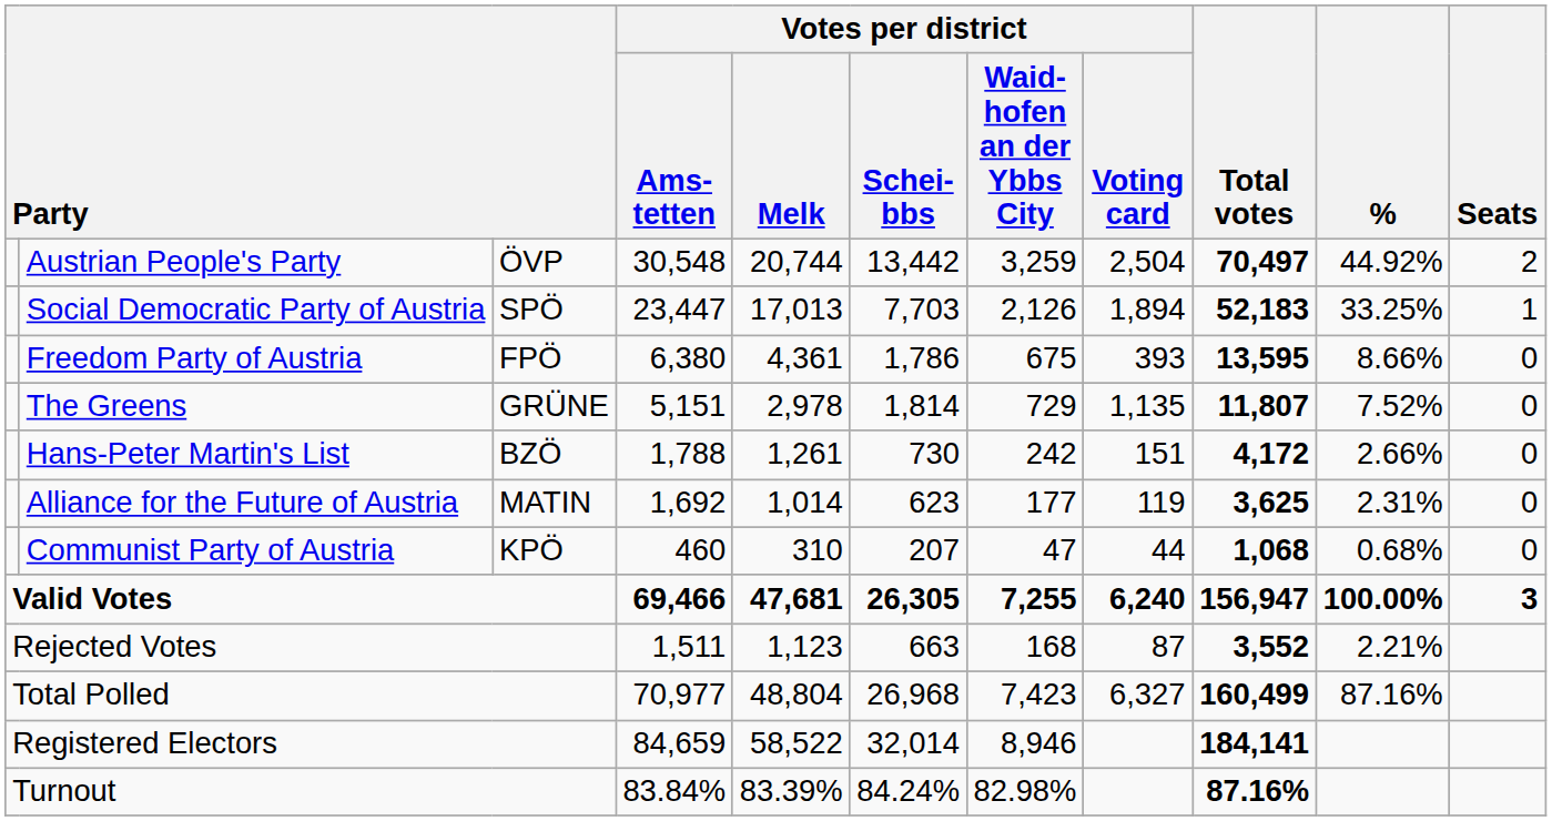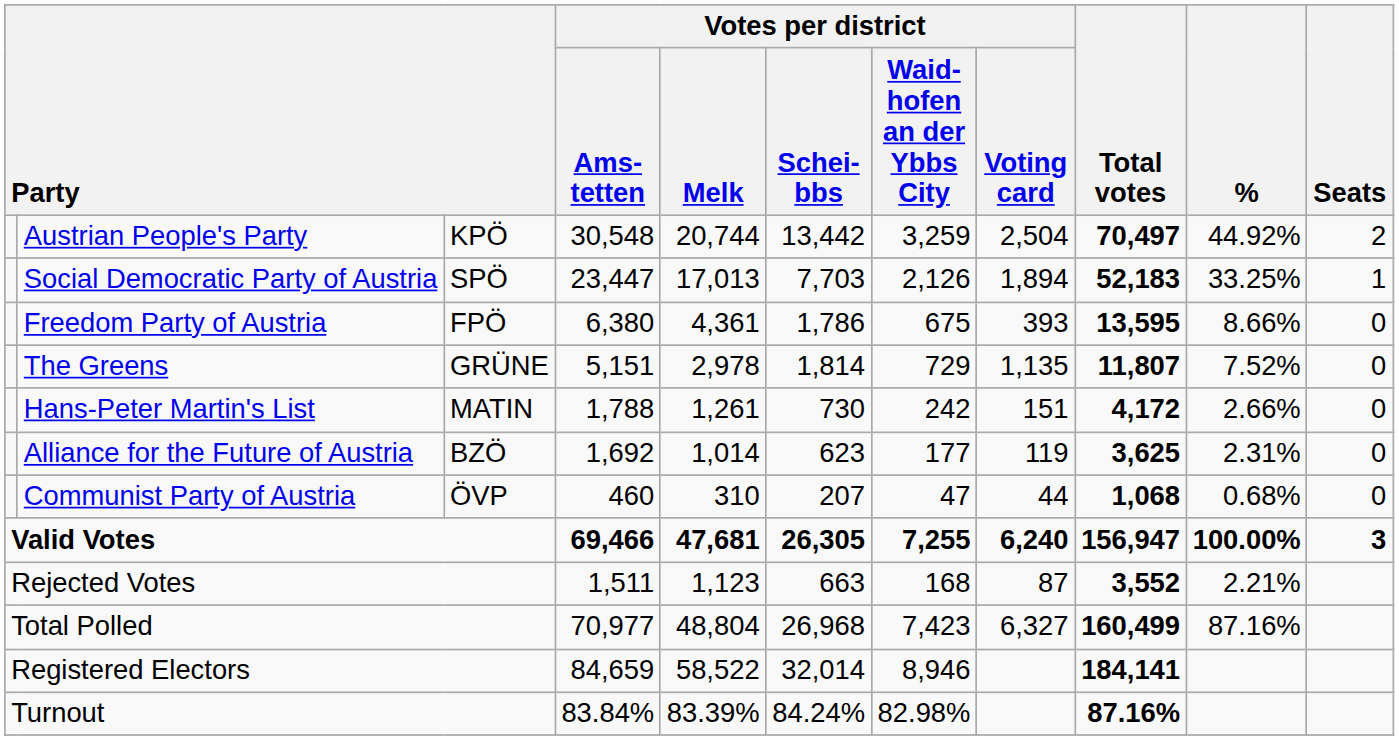 <table class="wikitable" border="1" style="text-align:right;">
 <tr>
 <th style="text-align:left;" valign=bottom rowspan=2 colspan=3>Party</th>
 <th colspan=5>Votes per district</th>
 <th align=center valign=bottom rowspan=2 width="50">Total<br>votes</th>
 <th align=center valign=bottom rowspan=2 width="50">%</th>
 <th align=center valign=bottom rowspan=2>Seats</th>
 </tr>
 <tr>
 <th align=center valign=bottom width="50"><a href='#'>Ams-<br>tetten</a></th>
 <th align=center valign=bottom width="50"><a href='#'>Melk</a></th>
 <th align=center valign=bottom width="50"><a href='#'>Schei-<br>bbs</a></th>
 <th align=center valign=bottom width="50"><a href='#'>Waid-<br>hofen<br>an der<br>Ybbs<br>City</a></th>
 <th align=center valign=bottom width="50"><a href='#'>Voting<br>card</a></th>
 </tr>
 <tr>
 <td></td>
 <td align=left><a href='#'>Austrian People's Party</a></td>
-<td align=left>ÖVP</td>
+<td align=left>KPÖ</td>
 <td>30,548</td>
 <td>20,744</td>
 <td>13,442</td>
 <td>3,259</td>
 <td>2,504</td>
 <td><strong>70,497</strong></td>
 <td>44.92%</td>
 <td>2</td>
 </tr>
 <tr>
 <td></td>
 <td align=left style="white-space: nowrap;"><a href='#'>Social Democratic Party of Austria</a></td>
 <td align=left>SPÖ</td>
 <td>23,447</td>
 <td>17,013</td>
 <td>7,703</td>
 <td>2,126</td>
 <td>1,894</td>
 <td><strong>52,183</strong></td>
 <td>33.25%</td>
 <td>1</td>
 </tr>
 <tr>
 <td></td>
 <td align=left><a href='#'>Freedom Party of Austria</a></td>
 <td align=left>FPÖ</td>
 <td>6,380</td>
 <td>4,361</td>
 <td>1,786</td>
 <td>675</td>
 <td>393</td>
 <td><strong>13,595</strong></td>
 <td>8.66%</td>
 <td>0</td>
 </tr>
 <tr>
 <td></td>
 <td align=left><a href='#'>The Greens</a></td>
 <td align=left>GRÜNE</td>
 <td>5,151</td>
 <td>2,978</td>
 <td>1,814</td>
 <td>729</td>
 <td>1,135</td>
 <td><strong>11,807</strong></td>
 <td>7.52%</td>
 <td>0</td>
 </tr>
 <tr>
 <td></td>
 <td align=left><a href='#'>Hans-Peter Martin's List</a></td>
-<td align=left>BZÖ</td>
+<td align=left>MATIN</td>
 <td>1,788</td>
 <td>1,261</td>
 <td>730</td>
 <td>242</td>
 <td>151</td>
 <td><strong>4,172</strong></td>
 <td>2.66%</td>
 <td>0</td>
 </tr>
 <tr>
 <td></td>
 <td align=left><a href='#'>Alliance for the Future of Austria</a></td>
-<td align=left>MATIN</td>
+<td align=left>BZÖ</td>
 <td>1,692</td>
 <td>1,014</td>
 <td>623</td>
 <td>177</td>
 <td>119</td>
 <td><strong>3,625</strong></td>
 <td>2.31%</td>
 <td>0</td>
 </tr>
 <tr>
 <td></td>
 <td align=left><a href='#'>Communist Party of Austria</a></td>
-<td align=left>KPÖ</td>
+<td align=left>ÖVP</td>
 <td>460</td>
 <td>310</td>
 <td>207</td>
 <td>47</td>
 <td>44</td>
 <td><strong>1,068</strong></td>
 <td>0.68%</td>
 <td>0</td>
 </tr>
 <tr style="font-weight:bold">
 <td align=left colspan=3>Valid Votes</td>
 <td>69,466</td>
 <td>47,681</td>
 <td>26,305</td>
 <td>7,255</td>
 <td>6,240</td>
 <td>156,947</td>
 <td>100.00%</td>
 <td>3</td>
 </tr>
 <tr>
 <td align=left colspan=3>Rejected Votes</td>
 <td>1,511</td>
 <td>1,123</td>
 <td>663</td>
 <td>168</td>
 <td>87</td>
 <td><strong>3,552</strong></td>
 <td>2.21%</td>
 <td></td>
 </tr>
 <tr>
 <td align=left colspan=3>Total Polled</td>
 <td>70,977</td>
 <td>48,804</td>
 <td>26,968</td>
 <td>7,423</td>
 <td>6,327</td>
 <td><strong>160,499</strong></td>
 <td>87.16%</td>
 <td></td>
 </tr>
 <tr>
 <td align=left colspan=3>Registered Electors</td>
 <td>84,659</td>
 <td>58,522</td>
 <td>32,014</td>
 <td>8,946</td>
 <td></td>
 <td><strong>184,141</strong></td>
 <td></td>
 <td></td>
 </tr>
 <tr>
 <td align=left colspan=3>Turnout</td>
 <td>83.84%</td>
 <td>83.39%</td>
 <td>84.24%</td>
 <td>82.98%</td>
 <td></td>
 <td><strong>87.16%</strong></td>
 <td></td>
 <td></td>
 </tr>
 </table>
